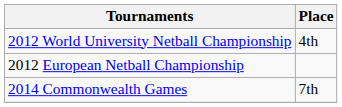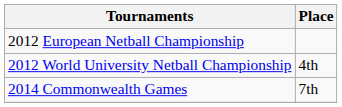 <table class="wikitable collapsible">
 <tr>
 <th>Tournaments</th>
 <th>Place</th>
 </tr>
 <tr>
+<td>2012 <a href='#'>European Netball Championship</a></td>
+<td></td>
+</tr>
+<tr>
 <td><a href='#'>2012 World University Netball Championship</a></td>
 <td>4th</td>
-</tr>
-<tr>
-<td>2012 <a href='#'>European Netball Championship</a></td>
-<td></td>
 </tr>
 <tr>
 <td><a href='#'>2014 Commonwealth Games</a></td>
 <td>7th</td>
 </tr>
 <tr>
 </tr>
 </table>
